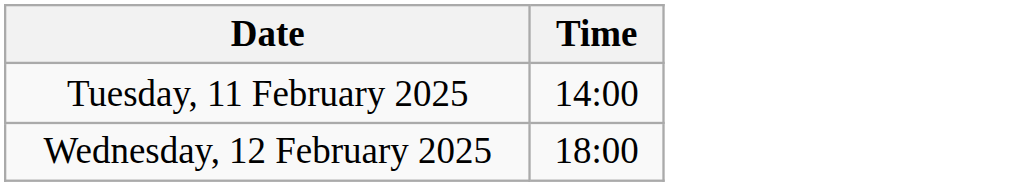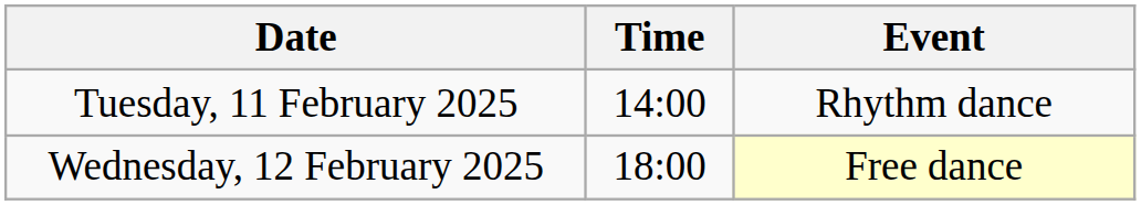 <table class = "wikitable" style="text-align:center;">
 <tr>
 <th width=220>Date</th>
 <th width=50>Time</th>
+<th width=150>Event</th>
 </tr>
 <tr>
 <td>Tuesday, 11 February 2025</td>
 <td>14:00</td>
+<td>Rhythm dance</td>
 </tr>
 <tr>
 <td>Wednesday, 12 February 2025</td>
 <td>18:00</td>
+<td bgcolor=ffffcc>Free dance</td>
 </tr>
 </table>
